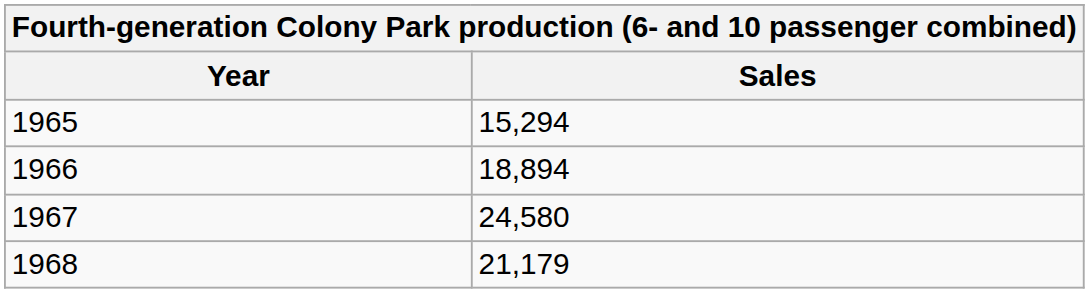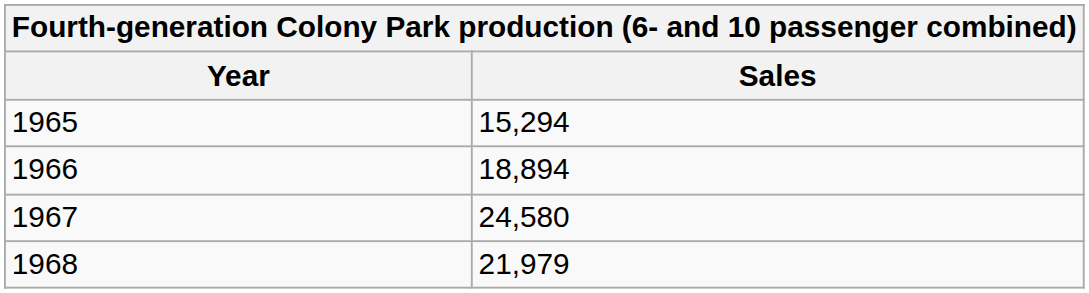 <table class="wikitable">
 <tr>
 <th colspan="2">Fourth-generation Colony Park production  (6- and 10 passenger combined)</th>
 </tr>
 <tr>
 <th>Year</th>
 <th>Sales</th>
 </tr>
 <tr>
 <td>1965</td>
 <td>15,294</td>
 </tr>
 <tr>
 <td>1966</td>
 <td>18,894</td>
 </tr>
 <tr>
 <td>1967</td>
 <td>24,580</td>
 </tr>
 <tr>
 <td>1968</td>
-<td>21,179</td>
+<td>21,979</td>
 </tr>
 </table>
